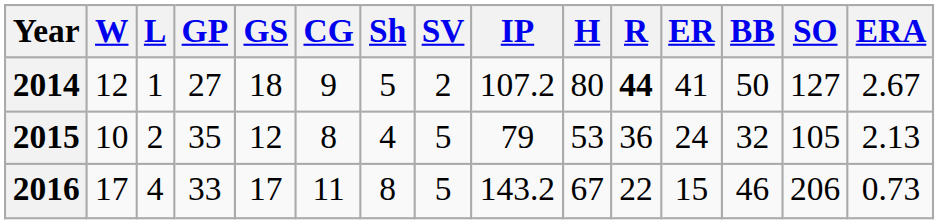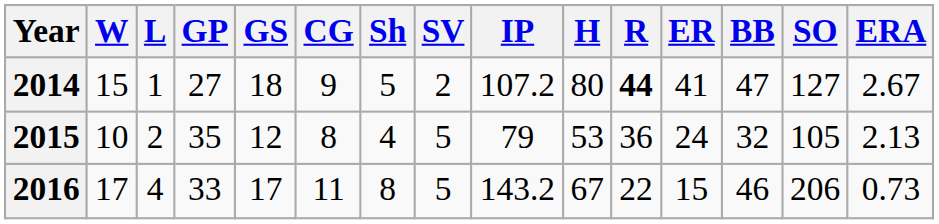 <table class="wikitable">
 <tr align=center>
 <th>Year</th>
 <th><a href='#'>W</a></th>
 <th><a href='#'>L</a></th>
 <th><a href='#'>GP</a></th>
 <th><a href='#'>GS</a></th>
 <th><a href='#'>CG</a></th>
 <th><a href='#'>Sh</a></th>
 <th><a href='#'>SV</a></th>
 <th><a href='#'>IP</a></th>
 <th><a href='#'>H</a></th>
 <th><a href='#'>R</a></th>
 <th><a href='#'>ER</a></th>
 <th><a href='#'>BB</a></th>
 <th><a href='#'>SO</a></th>
 <th><a href='#'>ERA</a></th>
 </tr>
 <tr align=center>
 <th>2014</th>
-<td>12</td>
+<td>15</td>
 <td>1</td>
 <td>27</td>
 <td>18</td>
 <td>9</td>
 <td>5</td>
 <td>2</td>
 <td>107.2</td>
 <td>80</td>
 <td><strong>44</strong></td>
 <td>41</td>
-<td>50</td>
+<td>47</td>
 <td>127</td>
 <td>2.67</td>
 </tr>
 <tr align=center>
 <th>2015</th>
 <td>10</td>
 <td>2</td>
 <td>35</td>
 <td>12</td>
 <td>8</td>
 <td>4</td>
 <td>5</td>
 <td>79</td>
 <td>53</td>
 <td>36</td>
 <td>24</td>
 <td>32</td>
 <td>105</td>
 <td>2.13</td>
 </tr>
 <tr align=center>
 <th>2016</th>
 <td>17</td>
 <td>4</td>
 <td>33</td>
 <td>17</td>
 <td>11</td>
 <td>8</td>
 <td>5</td>
 <td>143.2</td>
 <td>67</td>
 <td>22</td>
 <td>15</td>
 <td>46</td>
 <td>206</td>
 <td>0.73</td>
 </tr>
 </table>
